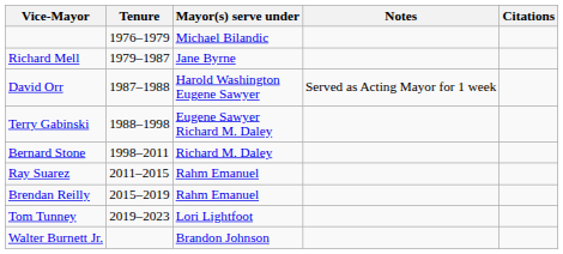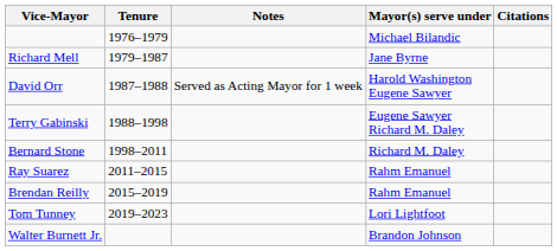 <table class="wikitable">
 <tr>
 <th>Vice-Mayor</th>
 <th>Tenure</th>
+<th>Notes</th>
 <th>Mayor(s) serve under</th>
-<th>Notes</th>
 <th>Citations</th>
 </tr>
 <tr>
 <td></td>
 <td>1976–1979</td>
+<td></td>
 <td><a href='#'>Michael Bilandic</a></td>
-<td></td>
 <td></td>
 </tr>
 <tr>
 <td><a href='#'>Richard Mell</a></td>
 <td>1979–1987</td>
+<td></td>
 <td><a href='#'>Jane Byrne</a><br></td>
-<td></td>
 <td></td>
 </tr>
 <tr>
 <td><a href='#'>David Orr</a></td>
 <td>1987–1988</td>
+<td>Served as Acting Mayor for 1 week</td>
 <td><a href='#'>Harold Washington</a><br><a href='#'>Eugene Sawyer</a></td>
-<td>Served as Acting Mayor for 1 week</td>
 <td></td>
 </tr>
 <tr>
 <td><a href='#'>Terry Gabinski</a></td>
 <td>1988–1998</td>
+<td></td>
 <td><a href='#'>Eugene Sawyer</a><br><a href='#'>Richard M. Daley</a></td>
-<td></td>
 <td></td>
 </tr>
 <tr>
 <td><a href='#'>Bernard Stone</a></td>
 <td>1998–2011</td>
+<td></td>
 <td><a href='#'>Richard M. Daley</a></td>
-<td></td>
 <td></td>
 </tr>
 <tr>
 <td><a href='#'>Ray Suarez</a></td>
 <td>2011–2015</td>
+<td></td>
 <td><a href='#'>Rahm Emanuel</a></td>
-<td></td>
 <td></td>
 </tr>
 <tr>
 <td><a href='#'>Brendan Reilly</a></td>
 <td>2015–2019</td>
+<td></td>
 <td><a href='#'>Rahm Emanuel</a></td>
-<td></td>
 <td></td>
 </tr>
 <tr>
 <td><a href='#'>Tom Tunney</a></td>
 <td>2019–2023</td>
+<td></td>
 <td><a href='#'>Lori Lightfoot</a></td>
-<td></td>
 <td></td>
 </tr>
 <tr>
 <td><a href='#'>Walter Burnett Jr.</a></td>
 <td></td>
+<td></td>
 <td><a href='#'>Brandon Johnson</a></td>
-<td></td>
 <td></td>
 </tr>
 </table>
